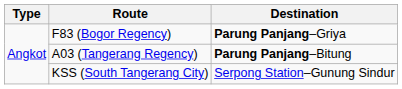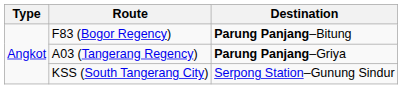 <table class="wikitable">
 <tr>
 <th>Type</th>
 <th>Route</th>
 <th>Destination</th>
 </tr>
 <tr>
 <td rowspan="3"><a href='#'>Angkot</a></td>
 <td>F83 (<a href='#'>Bogor Regency</a>)</td>
-<td><strong>Parung Panjang</strong>–Griya</td>
+<td><strong>Parung Panjang</strong>–Bitung</td>
 </tr>
 <tr>
 <td>A03 (<a href='#'>Tangerang Regency</a>)</td>
-<td><strong>Parung Panjang</strong>–Bitung</td>
+<td><strong>Parung Panjang</strong>–Griya</td>
 </tr>
 <tr>
 <td>KSS (<a href='#'>South Tangerang City</a>)</td>
 <td><a href='#'>Serpong Station</a>–Gunung Sindur</td>
 </tr>
 </table>
